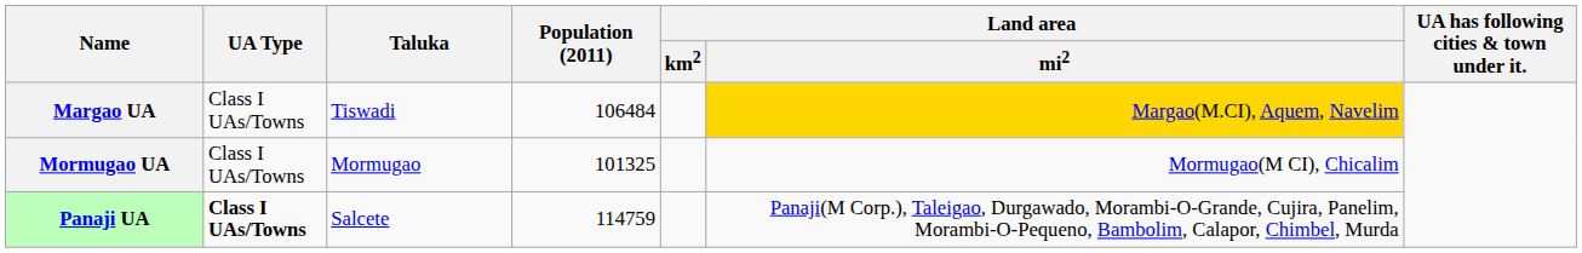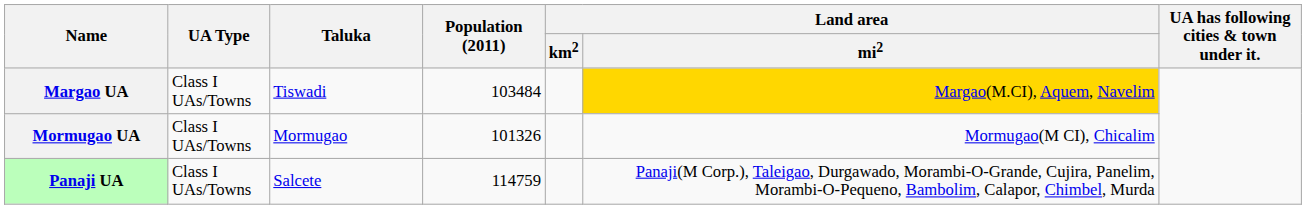 <table class="wikitable plainrowheaders sortable">
 <tr>
 <th scope="col" style="width:150px;" rowspan=2>Name</th>
 <th scope="col" style="width:90px;"  rowspan=2>UA Type</th>
 <th scope="col" style="width:140px;" rowspan=2>Taluka</th>
 <th scope="col" style="width:110px;" rowspan=2>Population (2011)</th>
 <th scope="col" style="width:170px;" colspan=2>Land area</th>
 <th scope="col" style="width:130px;" rowspan=2>UA has following cities & town under it.</th>
 </tr>
 <tr>
 <th>km<sup>2</sup></th>
 <th>mi<sup>2</sup></th>
 </tr>
 <tr>
 <th scope="row"><a href='#'>Margao</a> UA</th>
 <td>Class I UAs/Towns</td>
 <td><a href='#'>Tiswadi</a></td>
-<td align=right>106484</td>
+<td align=right>103484</td>
 <td></td>
 <td align=right style="background: gold;"><a href='#'>Margao</a>(M.CI), <a href='#'>Aquem</a>, <a href='#'>Navelim</a></td>
 </tr>
 <tr>
 <th scope="row"><a href='#'>Mormugao</a> UA</th>
 <td>Class I UAs/Towns</td>
 <td><a href='#'>Mormugao</a></td>
-<td align=right>101325</td>
+<td align=right>101326</td>
 <td></td>
 <td align=right><a href='#'>Mormugao</a>(M CI), <a href='#'>Chicalim</a></td>
 </tr>
 <tr>
 <th scope="row" style="background:#bfb;"><a href='#'>Panaji</a> UA</th>
-<td><strong>Class I UAs/Towns</strong></td>
+<td>Class I UAs/Towns</td>
 <td><a href='#'>Salcete</a></td>
 <td align=right>114759</td>
 <td></td>
 <td align=right><a href='#'>Panaji</a>(M Corp.), <a href='#'>Taleigao</a>, Durgawado, Morambi-O-Grande, Cujira, Panelim, Morambi-O-Pequeno, <a href='#'>Bambolim</a>, Calapor, <a href='#'>Chimbel</a>, Murda</td>
 </tr>
 </table>
